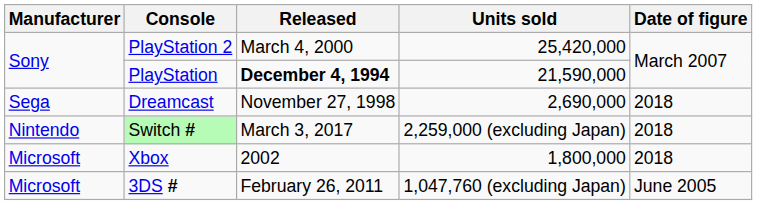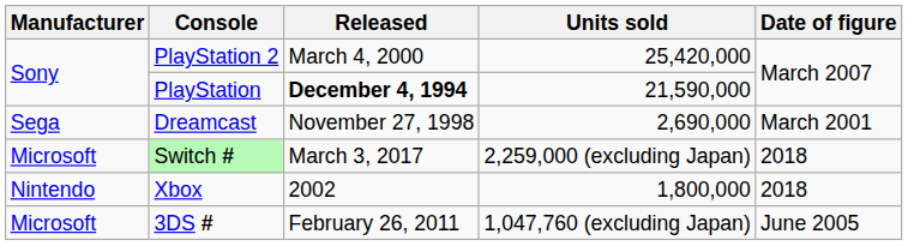 <table class="wikitable sortable" style="font-size:95%">
 <tr>
 <th>Manufacturer</th>
 <th>Console</th>
 <th>Released</th>
 <th data-sort-type=>Units sold</th>
 <th>Date of figure</th>
 </tr>
 <tr>
 <td rowspan="2"><a href='#'>Sony</a></td>
 <td><a href='#'>PlayStation 2</a></td>
 <td>March 4, 2000</td>
 <td align=right>25,420,000</td>
 <td rowspan="2">March 2007</td>
 </tr>
 <tr>
 <td><a href='#'>PlayStation</a></td>
 <td><strong>December 4, 1994</strong></td>
 <td align=right>21,590,000</td>
 </tr>
 <tr>
 <td><a href='#'>Sega</a></td>
 <td><a href='#'>Dreamcast</a></td>
 <td>November 27, 1998</td>
 <td align=right>2,690,000</td>
-<td>2018</td>
+<td>March 2001</td>
 </tr>
 <tr>
-<td><a href='#'>Nintendo</a></td>
+<td><a href='#'>Microsoft</a></td>
 <td style="background:#b6fcb6;">Switch <strong>#</strong></td>
 <td>March 3, 2017</td>
 <td align="right">2,259,000 (excluding Japan)</td>
 <td>2018</td>
 </tr>
 <tr>
-<td><a href='#'>Microsoft</a></td>
+<td><a href='#'>Nintendo</a></td>
 <td><a href='#'>Xbox</a></td>
 <td>2002</td>
 <td align=right>1,800,000</td>
 <td>2018</td>
 </tr>
 <tr>
 <td><a href='#'>Microsoft</a></td>
 <td><a href='#'>3DS</a>  <strong>#</strong></td>
 <td>February 26, 2011</td>
 <td align="right">1,047,760 (excluding Japan)</td>
 <td>June 2005</td>
 </tr>
 </table>
